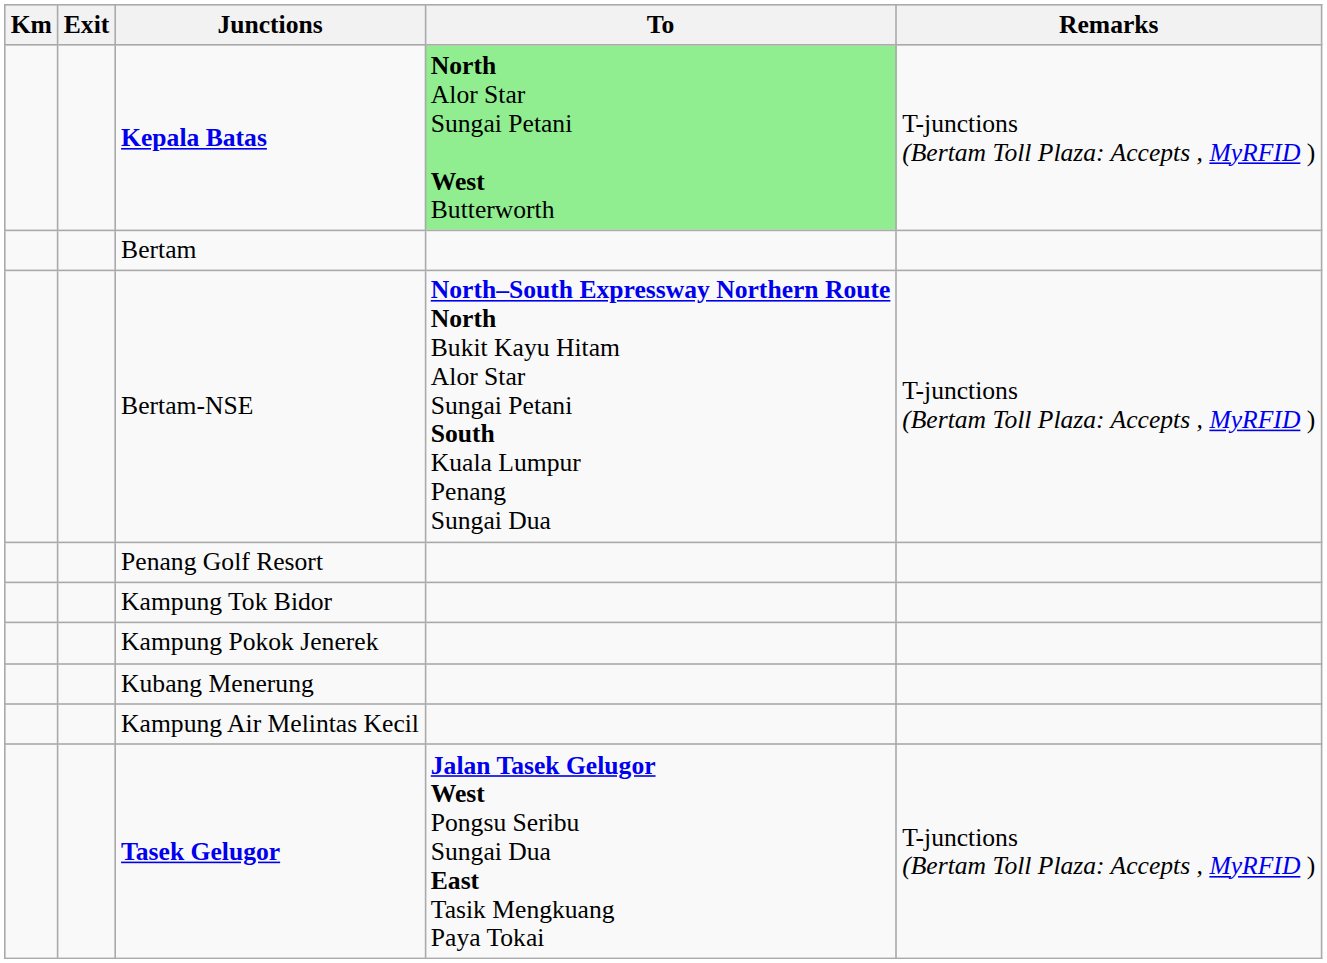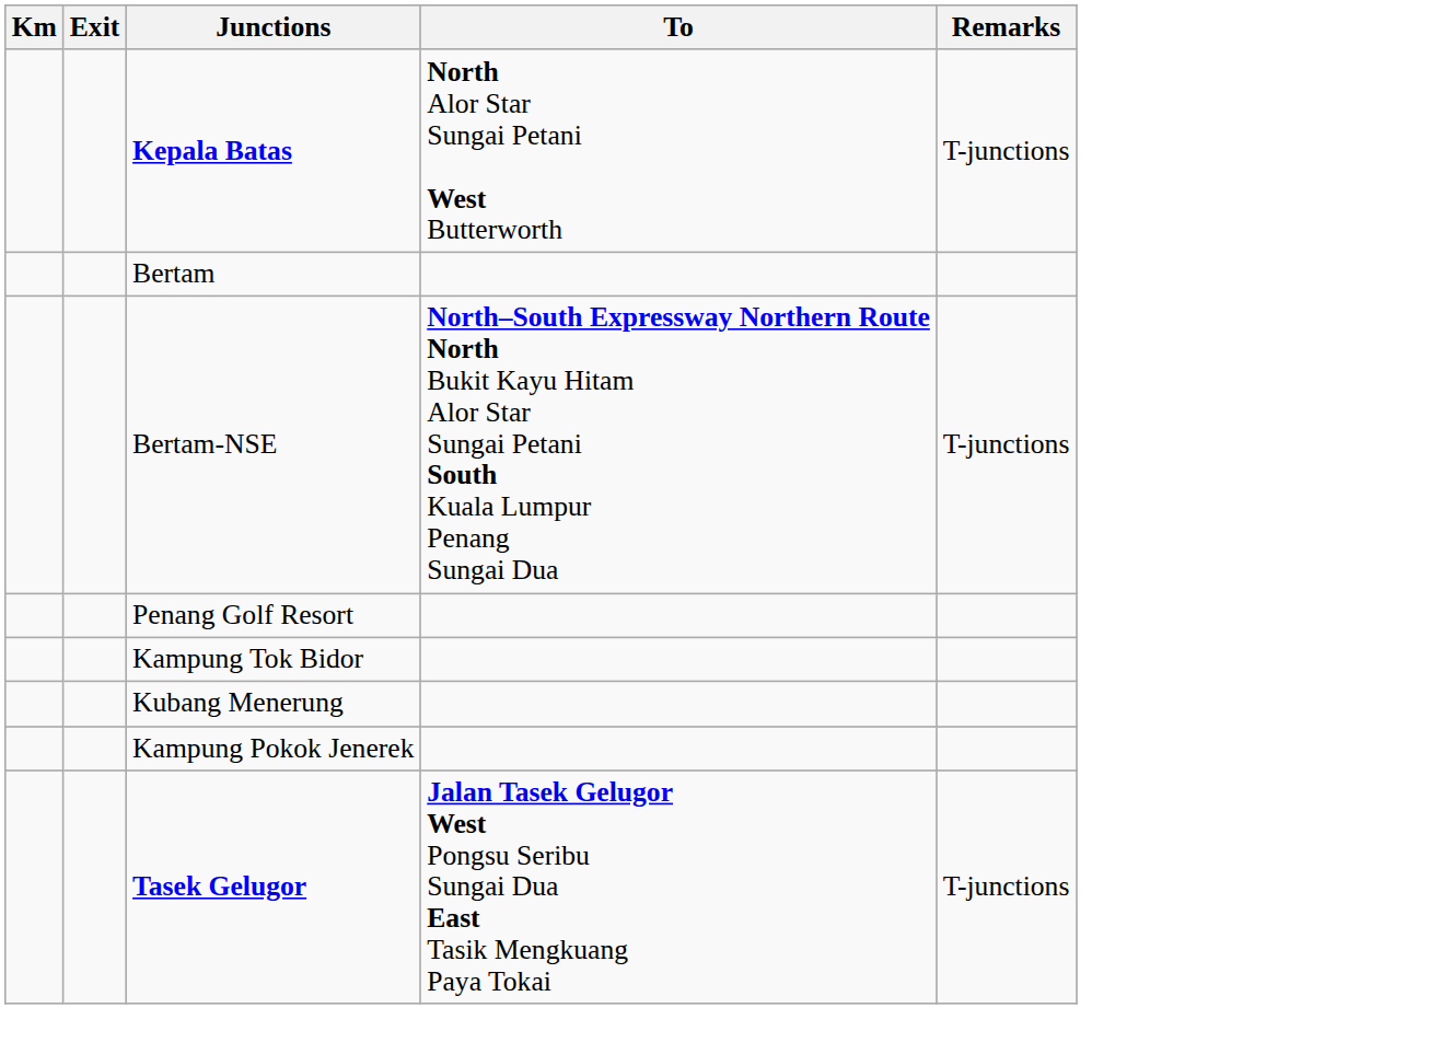 <table class="wikitable">
 <tr>
 <th>Km</th>
 <th>Exit</th>
 <th>Junctions</th>
 <th>To</th>
 <th>Remarks</th>
 </tr>
 <tr>
 <td></td>
 <td></td>
 <td><strong><a href='#'>Kepala Batas</a></strong></td>
-<td style="background: lightgreen;"><strong>North</strong><br> Alor Star<br> Sungai Petani<br><br><strong> West</strong><br> Butterworth</td>
-<td>T-junctions<br><em>(Bertam Toll Plaza: Accepts , <a href='#'><span>My</span><span>RFID</span></a> </em>)</td>
+<td><strong>North</strong><br> Alor Star<br> Sungai Petani<br><br><strong> West</strong><br> Butterworth</td>
+<td>T-junctions</td>
 </tr>
 <tr>
 <td></td>
 <td></td>
 <td>Bertam</td>
 <td></td>
 <td></td>
 </tr>
 <tr>
 <td></td>
 <td></td>
 <td>Bertam-NSE</td>
 <td>  <strong><a href='#'>North–South Expressway Northern Route</a></strong><br><strong>North</strong><br>Bukit Kayu Hitam<br>Alor Star<br>Sungai Petani<br><strong>South</strong><br>Kuala Lumpur<br>Penang<br>Sungai Dua</td>
-<td>T-junctions<br><em>(Bertam Toll Plaza: Accepts , <a href='#'><span>My</span><span>RFID</span></a> </em>)</td>
+<td>T-junctions</td>
 </tr>
 <tr>
 <td></td>
 <td></td>
 <td>Penang Golf Resort</td>
 <td></td>
 <td></td>
 </tr>
 <tr>
 <td></td>
 <td></td>
 <td>Kampung Tok Bidor</td>
 <td></td>
 <td></td>
 </tr>
 <tr>
 <td></td>
 <td></td>
-<td>Kampung Pokok Jenerek</td>
-<td></td>
-<td></td>
-</tr>
-<tr>
-<td></td>
-<td></td>
 <td>Kubang Menerung</td>
 <td></td>
 <td></td>
 </tr>
 <tr>
 <td></td>
 <td></td>
-<td>Kampung Air Melintas Kecil</td>
+<td>Kampung Pokok Jenerek</td>
 <td></td>
 <td></td>
 </tr>
 <tr>
 <td></td>
 <td></td>
 <td><strong><a href='#'>Tasek Gelugor</a></strong></td>
 <td> <strong><a href='#'>Jalan Tasek Gelugor</a></strong><br><strong>West</strong><br>Pongsu Seribu<br>Sungai Dua<br><strong>East</strong><br>Tasik Mengkuang<br>Paya Tokai</td>
-<td>T-junctions<br><em>(Bertam Toll Plaza: Accepts , <a href='#'><span>My</span><span>RFID</span></a> </em>)</td>
+<td>T-junctions</td>
 </tr>
 </table>
